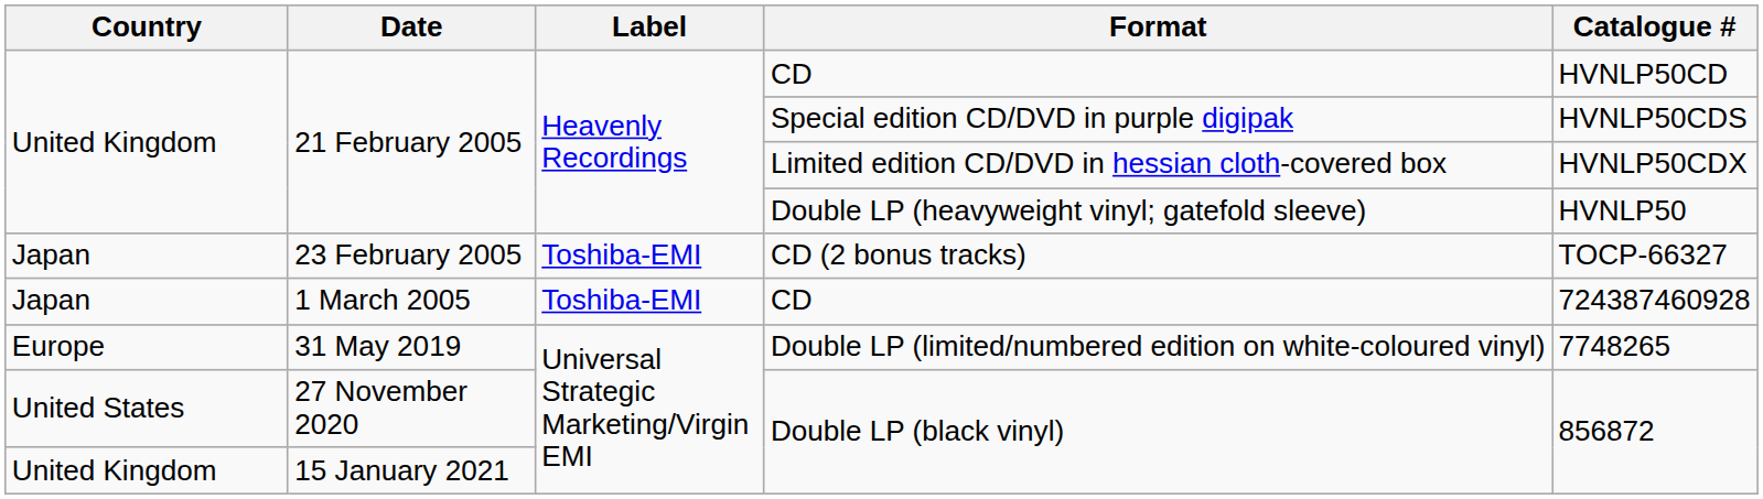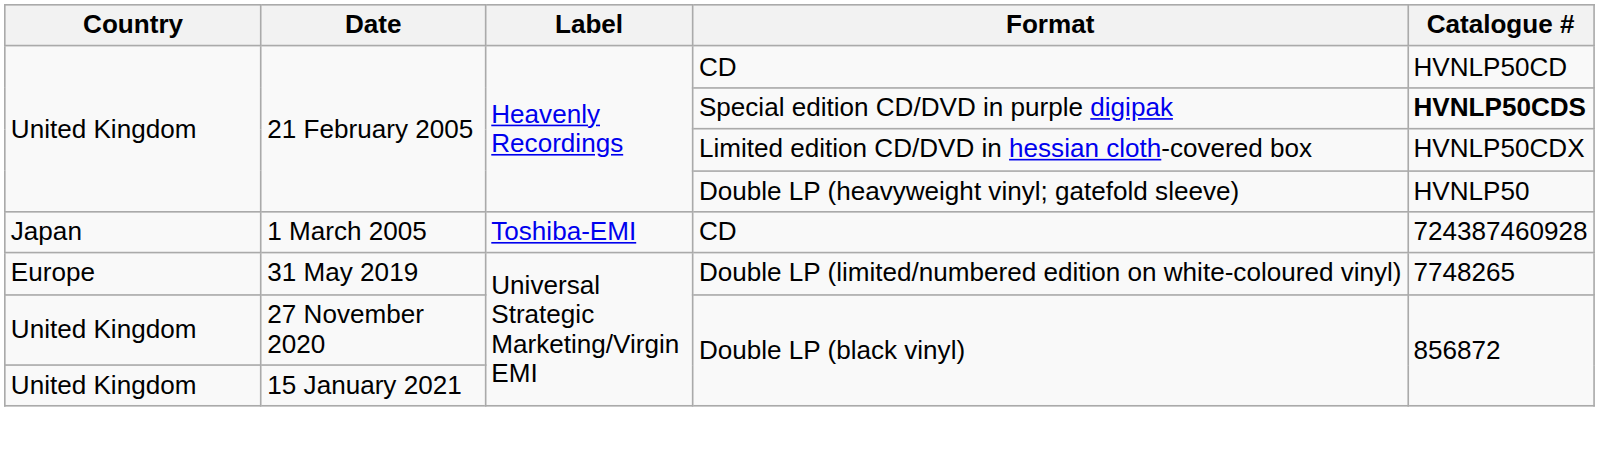 <table class="wikitable">
 <tr>
 <th width="150px">Country</th>
 <th width="130px">Date</th>
 <th width="120px">Label</th>
 <th>Format</th>
 <th>Catalogue #</th>
 </tr>
 <tr>
 <td rowspan="4">United Kingdom</td>
 <td rowspan="4">21 February 2005</td>
 <td rowspan="4"><a href='#'>Heavenly Recordings</a></td>
 <td>CD</td>
 <td>HVNLP50CD</td>
 </tr>
 <tr>
 <td>Special edition CD/DVD in purple <a href='#'>digipak</a></td>
-<td>HVNLP50CDS</td>
+<td><strong>HVNLP50CDS</strong></td>
 </tr>
 <tr>
 <td>Limited edition CD/DVD in <a href='#'>hessian cloth</a>-covered box</td>
 <td>HVNLP50CDX</td>
 </tr>
 <tr>
 <td>Double LP (heavyweight vinyl; gatefold sleeve)</td>
 <td>HVNLP50</td>
-</tr>
-<tr>
-<td>Japan</td>
-<td>23 February 2005</td>
-<td><a href='#'>Toshiba-EMI</a></td>
-<td>CD (2 bonus tracks)</td>
-<td>TOCP-66327</td>
 </tr>
 <tr>
 <td>Japan</td>
 <td>1 March 2005</td>
 <td><a href='#'>Toshiba-EMI</a></td>
 <td>CD</td>
 <td>724387460928</td>
 </tr>
 <tr>
 <td>Europe</td>
 <td>31 May 2019</td>
 <td rowspan="3">Universal Strategic Marketing/Virgin EMI</td>
 <td>Double LP (limited/numbered edition on white-coloured vinyl)</td>
 <td>7748265</td>
 </tr>
 <tr>
-<td>United States</td>
+<td>United Kingdom</td>
 <td>27 November 2020</td>
 <td rowspan="2">Double LP (black vinyl)</td>
 <td rowspan="2">856872</td>
 </tr>
 <tr>
 <td>United Kingdom</td>
 <td>15 January 2021</td>
 </tr>
 </table>
